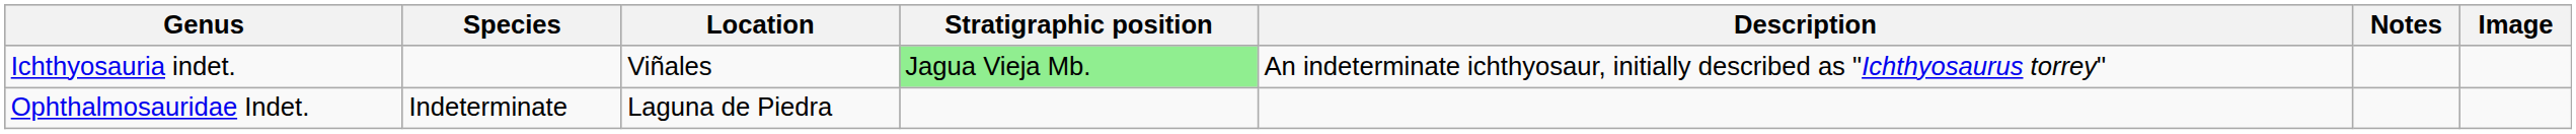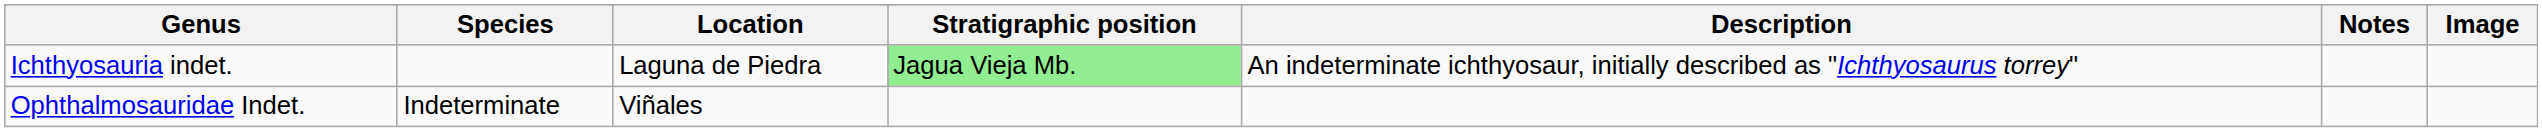 <table class="wikitable" align="center" width="100%">
 <tr>
 <th>Genus</th>
 <th>Species</th>
 <th>Location</th>
 <th>Stratigraphic position</th>
 <th>Description</th>
 <th>Notes</th>
 <th>Image</th>
 </tr>
 <tr>
 <td><a href='#'>Ichthyosauria</a> indet.</td>
 <td></td>
-<td>Viñales</td>
+<td>Laguna de Piedra</td>
 <td style="background: lightgreen;">Jagua Vieja Mb.</td>
 <td>An indeterminate ichthyosaur, initially described as "<em><a href='#'>Ichthyosaurus</a> torrey</em>"</td>
 <td></td>
 <td></td>
 </tr>
 <tr>
 <td><a href='#'>Ophthalmosauridae</a> Indet.</td>
 <td>Indeterminate</td>
-<td>Laguna de Piedra</td>
+<td>Viñales</td>
 <td></td>
 <td></td>
 <td></td>
 <td></td>
 </tr>
 </table>
